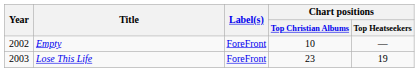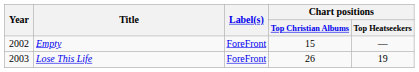 <table class="wikitable">
 <tr>
 <th rowspan="2" width="40">Year</th>
 <th rowspan="2" width="300">Title</th>
 <th rowspan="2"><a href='#'>Label(s)</a></th>
 <th colspan="2">Chart positions</th>
 </tr>
 <tr>
 <th><small><a href='#'>Top Christian Albums</a></small></th>
 <th><small>Top Heatseekers</small></th>
 </tr>
 <tr>
 <td align="center">2002</td>
 <td><em><a href='#'>Empty</a></em></td>
 <td align="center"><a href='#'>ForeFront</a></td>
-<td align="center">10</td>
+<td align="center">15</td>
 <td align="center">—</td>
 </tr>
 <tr>
 <td align="center">2003</td>
 <td><em><a href='#'>Lose This Life</a></em></td>
 <td align="center"><a href='#'>ForeFront</a></td>
-<td align="center">23</td>
+<td align="center">26</td>
 <td align="center">19</td>
 </tr>
 </table>
